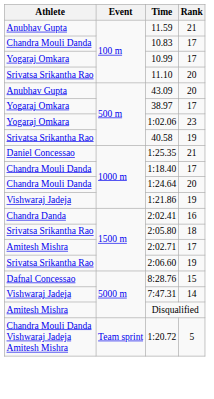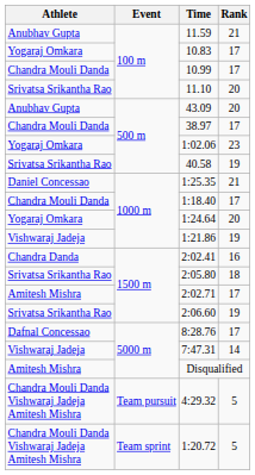 <table class="wikitable" style="font-size:90%">
 <tr>
 <th>Athlete</th>
 <th>Event</th>
 <th>Time</th>
 <th>Rank</th>
 </tr>
 <tr align=center>
 <td align=left><a href='#'>Anubhav Gupta</a></td>
 <td align=left rowspan=4><a href='#'>100 m</a></td>
 <td>11.59</td>
 <td>21</td>
 </tr>
 <tr align=center>
-<td align=left><a href='#'>Chandra Mouli Danda</a></td>
+<td align=left><a href='#'>Yogaraj Omkara</a></td>
 <td>10.83</td>
 <td>17</td>
 </tr>
 <tr align=center>
-<td align=left><a href='#'>Yogaraj Omkara</a></td>
+<td align=left><a href='#'>Chandra Mouli Danda</a></td>
 <td>10.99</td>
 <td>17</td>
 </tr>
 <tr align=center>
 <td align=left><a href='#'>Srivatsa Srikantha Rao</a></td>
 <td>11.10</td>
 <td>20</td>
 </tr>
 <tr align=center>
 <td align=left><a href='#'>Anubhav Gupta</a></td>
 <td align=left rowspan=4><a href='#'>500 m</a></td>
 <td>43.09</td>
 <td>20</td>
 </tr>
 <tr align=center>
-<td align=left><a href='#'>Yogaraj Omkara</a></td>
+<td align=left><a href='#'>Chandra Mouli Danda</a></td>
 <td>38.97</td>
 <td>17</td>
 </tr>
 <tr align=center>
 <td align=left><a href='#'>Yogaraj Omkara</a></td>
 <td>1:02.06</td>
 <td>23</td>
 </tr>
 <tr align=center>
 <td align=left><a href='#'>Srivatsa Srikantha Rao</a></td>
 <td>40.58</td>
 <td>19</td>
 </tr>
 <tr align=center>
 <td align=left><a href='#'>Daniel Concessao</a></td>
 <td align=left rowspan=4><a href='#'>1000 m</a></td>
 <td>1:25.35</td>
 <td>21</td>
 </tr>
 <tr align=center>
 <td align=left><a href='#'>Chandra Mouli Danda</a></td>
 <td>1:18.40</td>
 <td>17</td>
 </tr>
 <tr align=center>
-<td align=left><a href='#'>Chandra Mouli Danda</a></td>
+<td align=left><a href='#'>Yogaraj Omkara</a></td>
 <td>1:24.64</td>
 <td>20</td>
 </tr>
 <tr align=center>
 <td align=left><a href='#'>Vishwaraj Jadeja</a></td>
 <td>1:21.86</td>
 <td>19</td>
 </tr>
 <tr align=center>
 <td align=left><a href='#'>Chandra Danda</a></td>
 <td align=left rowspan=4><a href='#'>1500 m</a></td>
 <td>2:02.41</td>
 <td>16</td>
 </tr>
 <tr align=center>
 <td align=left><a href='#'>Srivatsa Srikantha Rao</a></td>
 <td>2:05.80</td>
 <td>18</td>
 </tr>
 <tr align=center>
 <td align=left><a href='#'>Amitesh Mishra</a></td>
 <td>2:02.71</td>
 <td>17</td>
 </tr>
 <tr align=center>
 <td align=left><a href='#'>Srivatsa Srikantha Rao</a></td>
 <td>2:06.60</td>
 <td>19</td>
 </tr>
 <tr align=center>
 <td align=left><a href='#'>Dafnal Concessao</a></td>
 <td align=left rowspan=3><a href='#'>5000 m</a></td>
 <td>8:28.76</td>
-<td>15</td>
+<td>17</td>
 </tr>
 <tr align=center>
 <td align=left><a href='#'>Vishwaraj Jadeja</a></td>
 <td>7:47.31</td>
 <td>14</td>
 </tr>
 <tr align=center>
 <td align=left><a href='#'>Amitesh Mishra</a></td>
 <td colspan=2>Disqualified</td>
 </tr>
 <tr align=center>
 <td align=left><a href='#'>Chandra Mouli Danda</a><br><a href='#'>Vishwaraj Jadeja</a><br><a href='#'>Amitesh Mishra</a></td>
+<td align=left><a href='#'>Team pursuit</a></td>
+<td>4:29.32</td>
+<td>5</td>
+</tr>
+<tr align=center>
+<td align=left><a href='#'>Chandra Mouli Danda</a><br><a href='#'>Vishwaraj Jadeja</a><br><a href='#'>Amitesh Mishra</a></td>
 <td align=left><a href='#'>Team sprint</a></td>
 <td>1:20.72</td>
 <td>5</td>
 </tr>
 </table>
